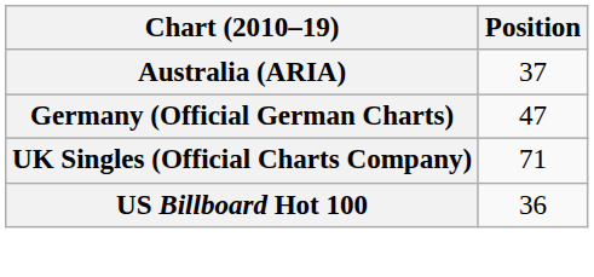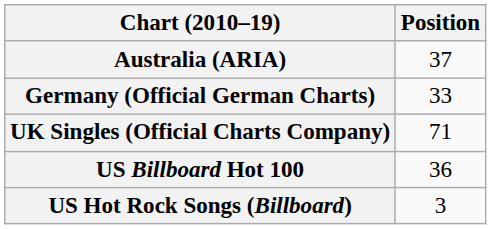 <table class="wikitable sortable plainrowheaders" style="text-align:center">
 <tr>
 <th scope="col">Chart (2010–19)</th>
 <th scope="col">Position</th>
 </tr>
 <tr>
 <th scope="row">Australia (ARIA)</th>
 <td>37</td>
 </tr>
 <tr>
 <th scope="row">Germany (Official German Charts)</th>
-<td>47</td>
+<td>33</td>
 </tr>
 <tr>
 <th scope="row">UK Singles (Official Charts Company)</th>
 <td>71</td>
 </tr>
 <tr>
 <th scope="row">US <em>Billboard</em> Hot 100</th>
 <td>36</td>
 </tr>
+<tr>
+<th scope="row">US Hot Rock Songs (<em>Billboard</em>)</th>
+<td>3</td>
+</tr>
 </table>
